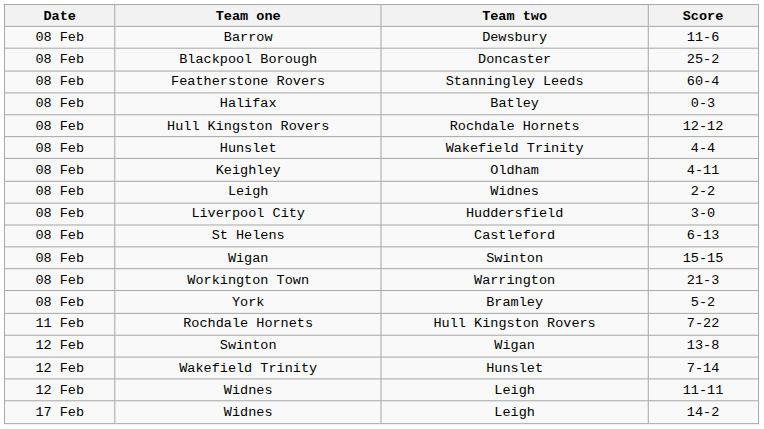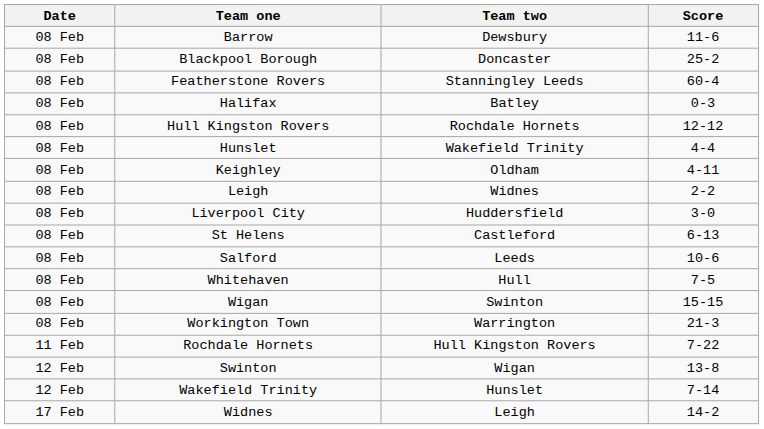 <table class="wikitable" style="text-align: center">
 <tr>
 <th width=100>Date</th>
 <th width=250>Team one</th>
 <th width=250>Team two</th>
 <th width=100>Score</th>
 </tr>
 <tr>
 <td>08 Feb</td>
 <td>Barrow</td>
 <td>Dewsbury</td>
 <td>11-6</td>
 </tr>
 <tr>
 <td>08 Feb</td>
 <td>Blackpool Borough</td>
 <td>Doncaster</td>
 <td>25-2</td>
 </tr>
 <tr>
 <td>08 Feb</td>
 <td>Featherstone Rovers</td>
 <td>Stanningley Leeds</td>
 <td>60-4</td>
 </tr>
 <tr>
 <td>08 Feb</td>
 <td>Halifax</td>
 <td>Batley</td>
 <td>0-3</td>
 </tr>
 <tr>
 <td>08 Feb</td>
 <td>Hull Kingston Rovers</td>
 <td>Rochdale Hornets</td>
 <td>12-12</td>
 </tr>
 <tr>
 <td>08 Feb</td>
 <td>Hunslet</td>
 <td>Wakefield Trinity</td>
 <td>4-4</td>
 </tr>
 <tr>
 <td>08 Feb</td>
 <td>Keighley</td>
 <td>Oldham</td>
 <td>4-11</td>
 </tr>
 <tr>
 <td>08 Feb</td>
 <td>Leigh</td>
 <td>Widnes</td>
 <td>2-2</td>
 </tr>
 <tr>
 <td>08 Feb</td>
 <td>Liverpool City</td>
 <td>Huddersfield</td>
 <td>3-0</td>
 </tr>
 <tr>
 <td>08 Feb</td>
 <td>St Helens</td>
 <td>Castleford</td>
 <td>6-13</td>
 </tr>
 <tr>
 <td>08 Feb</td>
+<td>Salford</td>
+<td>Leeds</td>
+<td>10-6</td>
+</tr>
+<tr>
+<td>08 Feb</td>
+<td>Whitehaven</td>
+<td>Hull</td>
+<td>7-5</td>
+</tr>
+<tr>
+<td>08 Feb</td>
 <td>Wigan</td>
 <td>Swinton</td>
 <td>15-15</td>
 </tr>
 <tr>
 <td>08 Feb</td>
 <td>Workington Town</td>
 <td>Warrington</td>
 <td>21-3</td>
-</tr>
-<tr>
-<td>08 Feb</td>
-<td>York</td>
-<td>Bramley</td>
-<td>5-2</td>
 </tr>
 <tr>
 <td>11 Feb</td>
 <td>Rochdale Hornets</td>
 <td>Hull Kingston Rovers</td>
 <td>7-22</td>
 </tr>
 <tr>
 <td>12 Feb</td>
 <td>Swinton</td>
 <td>Wigan</td>
 <td>13-8</td>
 </tr>
 <tr>
 <td>12 Feb</td>
 <td>Wakefield Trinity</td>
 <td>Hunslet</td>
 <td>7-14</td>
 </tr>
 <tr>
-<td>12 Feb</td>
-<td>Widnes</td>
-<td>Leigh</td>
-<td>11-11</td>
-</tr>
-<tr>
 <td>17 Feb</td>
 <td>Widnes</td>
 <td>Leigh</td>
 <td>14-2</td>
 </tr>
 </table>
